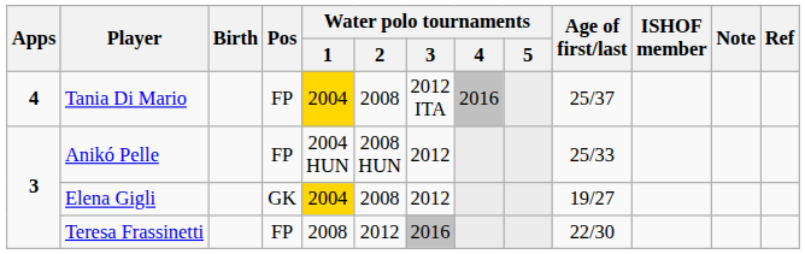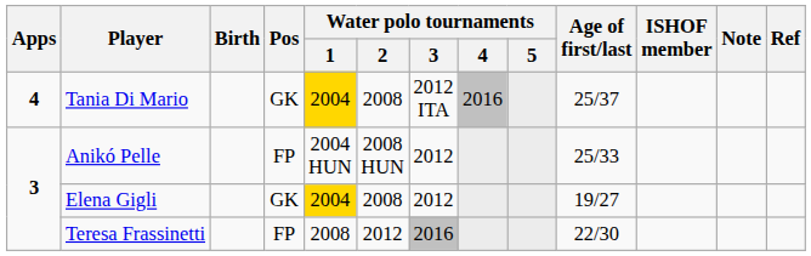 <table class="wikitable sortable" style="text-align: center; font-size: 90%; margin-left: 1em;">
 <tr>
 <th rowspan="2">Apps</th>
 <th rowspan="2">Player</th>
 <th rowspan="2">Birth</th>
 <th rowspan="2">Pos</th>
 <th colspan="5">Water polo tournaments</th>
 <th rowspan="2">Age of<br>first/last</th>
 <th rowspan="2">ISHOF<br>member</th>
 <th rowspan="2">Note</th>
 <th rowspan="2" class="unsortable">Ref</th>
 </tr>
 <tr>
 <th>1</th>
 <th style="width: 2em;" class="unsortable">2</th>
 <th style="width: 2em;" class="unsortable">3</th>
 <th style="width: 2em;" class="unsortable">4</th>
 <th style="width: 2em;" class="unsortable">5</th>
 </tr>
 <tr>
 <td><strong>4</strong></td>
 <td style="text-align: left;" data-sort-value="Di Mario, Tania"><a href='#'>Tania Di Mario</a></td>
 <td></td>
-<td>FP</td>
+<td>GK</td>
 <td style="background-color: gold;">2004</td>
 <td>2008</td>
 <td>2012<br>ITA</td>
 <td style="background-color: silver;">2016</td>
 <td style="background-color: #ececec;"></td>
 <td>25/37</td>
 <td></td>
 <td style="text-align: left;"></td>
 <td></td>
 </tr>
 <tr>
 <td rowspan="3"><strong>3</strong></td>
 <td style="text-align: left;" data-sort-value="Pelle, Anikó"><a href='#'>Anikó Pelle</a></td>
 <td></td>
 <td>FP</td>
 <td>2004<br>HUN</td>
 <td>2008<br>HUN</td>
 <td>2012</td>
 <td style="background-color: #ececec;"></td>
 <td style="background-color: #ececec;"></td>
 <td>25/33</td>
 <td></td>
 <td style="text-align: left;"></td>
 <td></td>
 </tr>
 <tr>
 <td style="text-align: left;" data-sort-value="Gigli, Elena"><a href='#'>Elena Gigli</a></td>
 <td></td>
 <td>GK</td>
 <td style="background-color: gold;">2004</td>
 <td>2008</td>
 <td>2012</td>
 <td style="background-color: #ececec;"></td>
 <td style="background-color: #ececec;"></td>
 <td>19/27</td>
 <td></td>
 <td style="text-align: left;"></td>
 <td></td>
 </tr>
 <tr>
 <td style="text-align: left;" data-sort-value="Frassinetti, Teresa"><a href='#'>Teresa Frassinetti</a></td>
 <td></td>
 <td>FP</td>
 <td>2008</td>
 <td>2012</td>
 <td style="background-color: silver;">2016</td>
 <td style="background-color: #ececec;"></td>
 <td style="background-color: #ececec;"></td>
 <td>22/30</td>
 <td></td>
 <td style="text-align: left;"></td>
 <td></td>
 </tr>
 </table>
